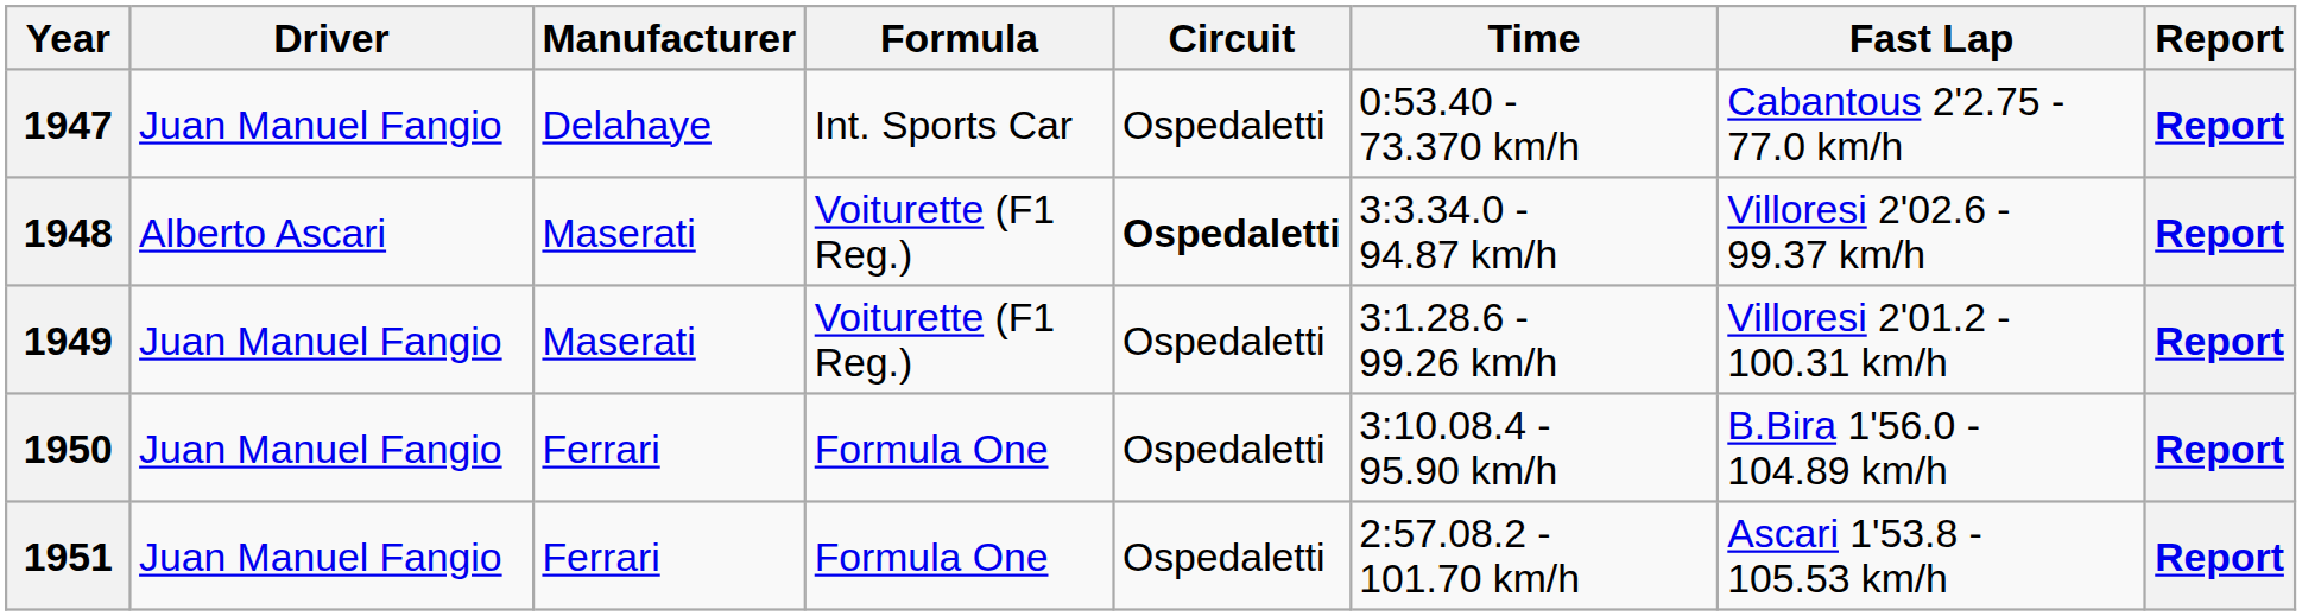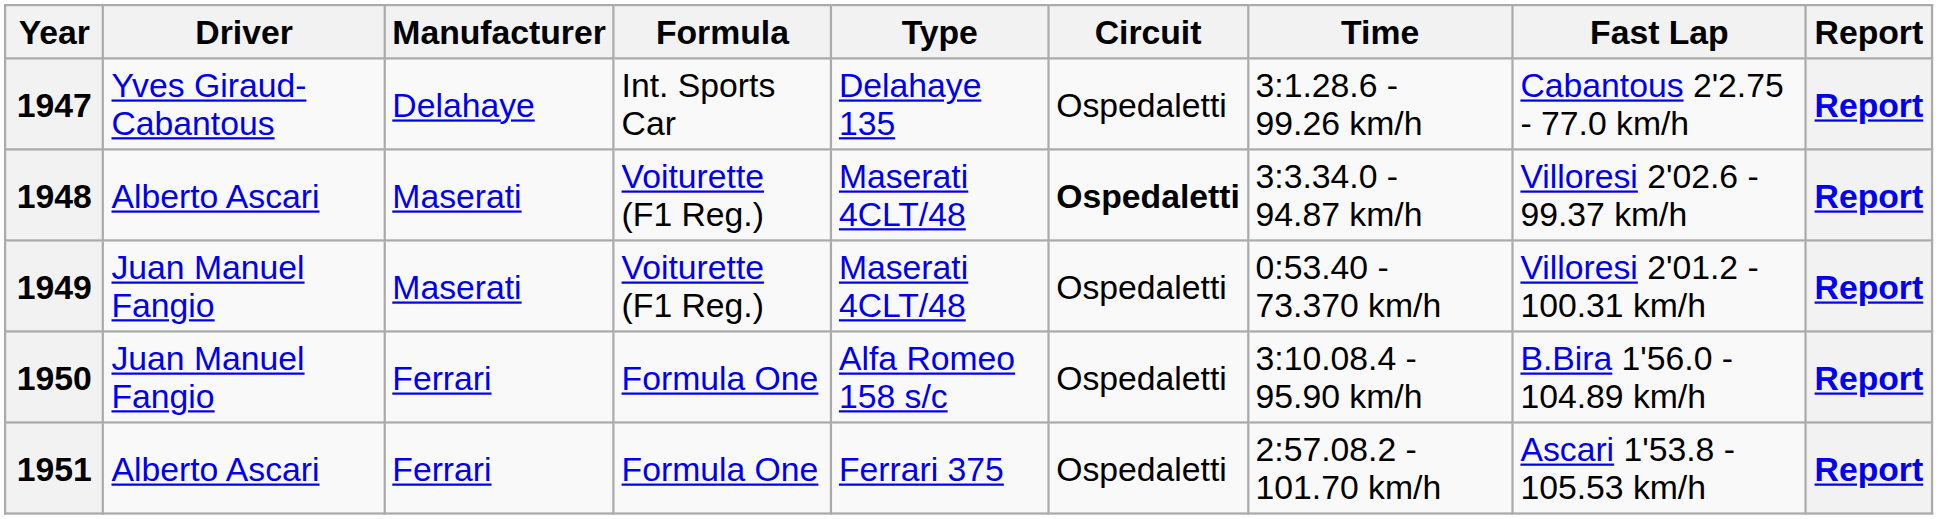 <table class="wikitable" style="font-size: 95%;">
 <tr>
 <th style="width:42px;">Year</th>
 <th style="width:180px;">Driver</th>
 <th style="width:65px;">Manufacturer</th>
 <th style="width:126px;">Formula</th>
+<th style="width:126px;">Type</th>
 <th style="width:70px;">Circuit</th>
 <th style="width:150px;">Time</th>
 <th style="width:180px;">Fast Lap</th>
 <th style="width:50px;">Report</th>
 </tr>
 <tr>
 <th>1947</th>
-<td> <a href='#'>Juan Manuel Fangio</a></td>
+<td> <a href='#'>Yves Giraud-Cabantous</a></td>
 <td><a href='#'>Delahaye</a></td>
 <td>Int. Sports Car</td>
+<td><a href='#'>Delahaye 135</a></td>
 <td>Ospedaletti</td>
-<td>0:53.40 - 73.370 km/h</td>
+<td>3:1.28.6 - 99.26 km/h</td>
 <td><a href='#'>Cabantous</a> 2'2.75 - 77.0 km/h</td>
 <th><a href='#'>Report</a></th>
 </tr>
 <tr>
 <th>1948</th>
 <td> <a href='#'>Alberto Ascari</a></td>
 <td><a href='#'>Maserati</a></td>
 <td><a href='#'>Voiturette</a> (F1 Reg.)</td>
+<td><a href='#'>Maserati 4CLT/48</a></td>
 <td><strong>Ospedaletti</strong></td>
 <td>3:3.34.0 - 94.87 km/h</td>
 <td><a href='#'>Villoresi</a> 2'02.6 - 99.37 km/h</td>
 <th><a href='#'>Report</a></th>
 </tr>
 <tr>
 <th>1949</th>
 <td> <a href='#'>Juan Manuel Fangio</a></td>
 <td><a href='#'>Maserati</a></td>
 <td><a href='#'>Voiturette</a> (F1 Reg.)</td>
+<td><a href='#'>Maserati 4CLT/48</a></td>
 <td>Ospedaletti</td>
-<td>3:1.28.6 - 99.26 km/h</td>
+<td>0:53.40 - 73.370 km/h</td>
 <td><a href='#'>Villoresi</a> 2'01.2 - 100.31 km/h</td>
 <th><a href='#'>Report</a></th>
 </tr>
 <tr>
 <th>1950</th>
 <td> <a href='#'>Juan Manuel Fangio</a></td>
 <td><a href='#'>Ferrari</a></td>
 <td><a href='#'>Formula One</a></td>
+<td><a href='#'>Alfa Romeo 158 s/c</a></td>
 <td>Ospedaletti</td>
 <td>3:10.08.4 - 95.90 km/h</td>
 <td><a href='#'>B.Bira</a> 1'56.0 - 104.89 km/h</td>
 <th><a href='#'>Report</a></th>
 </tr>
 <tr>
 <th>1951</th>
-<td> <a href='#'>Juan Manuel Fangio</a></td>
+<td> <a href='#'>Alberto Ascari</a></td>
 <td><a href='#'>Ferrari</a></td>
 <td><a href='#'>Formula One</a></td>
+<td><a href='#'>Ferrari 375</a></td>
 <td>Ospedaletti</td>
 <td>2:57.08.2 - 101.70 km/h</td>
 <td><a href='#'>Ascari</a> 1'53.8 - 105.53 km/h</td>
 <th><a href='#'>Report</a></th>
 </tr>
 </table>
